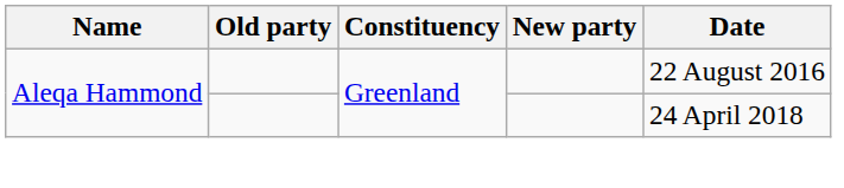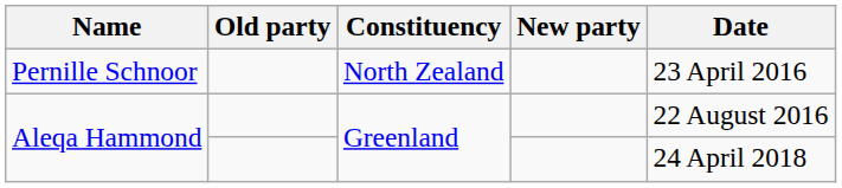 <table class="wikitable sortable">
 <tr>
 <th>Name</th>
 <th>Old party</th>
 <th>Constituency</th>
 <th>New party</th>
 <th>Date</th>
+</tr>
+<tr>
+<td><a href='#'>Pernille Schnoor</a></td>
+<td data-sort-value="A" style="text-align: left;"></td>
+<td><a href='#'>North Zealand</a></td>
+<td data-sort-value="ZB" style="text-align: left;"></td>
+<td>23 April 2016</td>
 </tr>
 <tr>
 <td rowspan=2><a href='#'>Aleqa Hammond</a></td>
 <td data-sort-value="SI" style="text-align: left;"></td>
 <td rowspan=2><a href='#'>Greenland</a></td>
 <td data-sort-value="ZZZZ" style="text-align: left;"></td>
 <td>22 August 2016</td>
 </tr>
 <tr>
 <td data-sort-value="ZZZZ" style="text-align: left;"></td>
 <td data-sort-value="NQ" style="text-align: left;"></td>
 <td>24 April 2018</td>
 </tr>
 </table>
